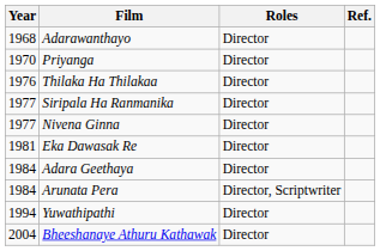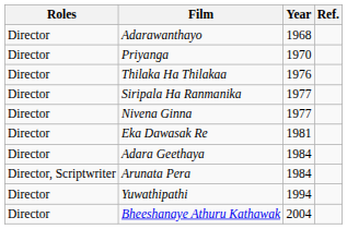 <table class="wikitable">
 <tr>
+<th>Roles</th>
+<th>Film</th>
 <th>Year</th>
-<th>Film</th>
-<th>Roles</th>
 <th>Ref.</th>
 </tr>
 <tr>
+<td>Director</td>
+<td><em>Adarawanthayo</em></td>
 <td>1968</td>
-<td><em>Adarawanthayo</em></td>
-<td>Director</td>
 <td></td>
 </tr>
 <tr>
+<td>Director</td>
+<td><em>Priyanga</em></td>
 <td>1970</td>
-<td><em>Priyanga</em></td>
-<td>Director</td>
 <td></td>
 </tr>
 <tr>
+<td>Director</td>
+<td><em>Thilaka Ha Thilakaa</em></td>
 <td>1976</td>
-<td><em>Thilaka Ha Thilakaa</em></td>
-<td>Director</td>
 <td></td>
 </tr>
 <tr>
+<td>Director</td>
+<td><em>Siripala Ha Ranmanika</em></td>
 <td>1977</td>
-<td><em>Siripala Ha Ranmanika</em></td>
-<td>Director</td>
 <td></td>
 </tr>
 <tr>
+<td>Director</td>
+<td><em>Nivena Ginna</em></td>
 <td>1977</td>
-<td><em>Nivena Ginna</em></td>
-<td>Director</td>
 <td></td>
 </tr>
 <tr>
+<td>Director</td>
+<td><em>Eka Dawasak Re</em></td>
 <td>1981</td>
-<td><em>Eka Dawasak Re</em></td>
-<td>Director</td>
 <td></td>
 </tr>
 <tr>
+<td>Director</td>
+<td><em>Adara Geethaya</em></td>
 <td>1984</td>
-<td><em>Adara Geethaya</em></td>
-<td>Director</td>
 <td></td>
 </tr>
 <tr>
+<td>Director, Scriptwriter</td>
+<td><em>Arunata Pera</em></td>
 <td>1984</td>
-<td><em>Arunata Pera</em></td>
-<td>Director, Scriptwriter</td>
 <td></td>
 </tr>
 <tr>
+<td>Director</td>
+<td><em>Yuwathipathi</em></td>
 <td>1994</td>
-<td><em>Yuwathipathi</em></td>
-<td>Director</td>
 <td></td>
 </tr>
 <tr>
+<td>Director</td>
+<td><em><a href='#'>Bheeshanaye Athuru Kathawak</a></em></td>
 <td>2004</td>
-<td><em><a href='#'>Bheeshanaye Athuru Kathawak</a></em></td>
-<td>Director</td>
 <td></td>
 </tr>
 </table>
